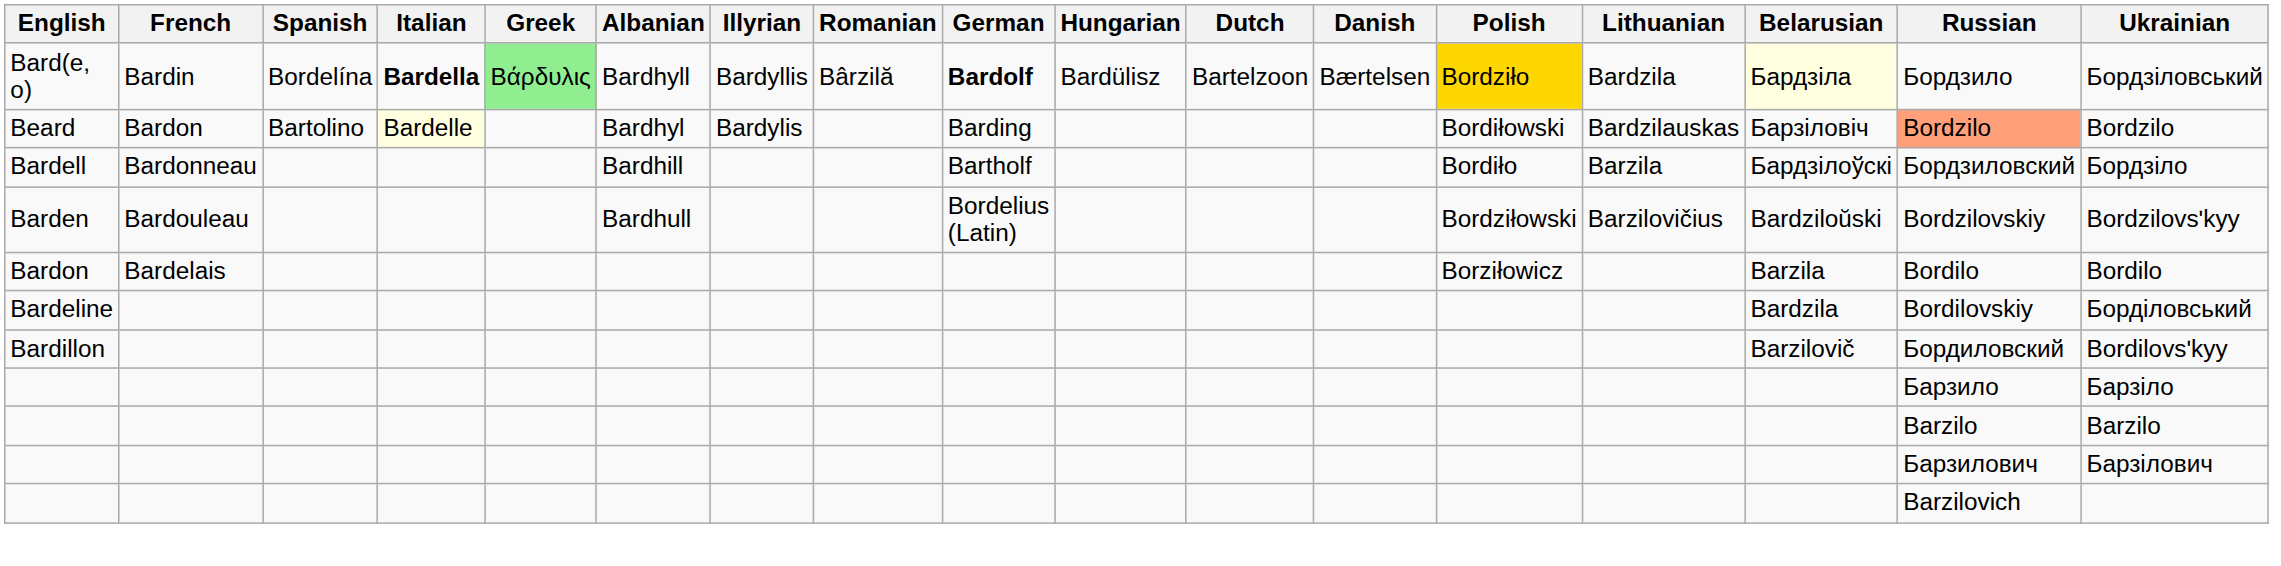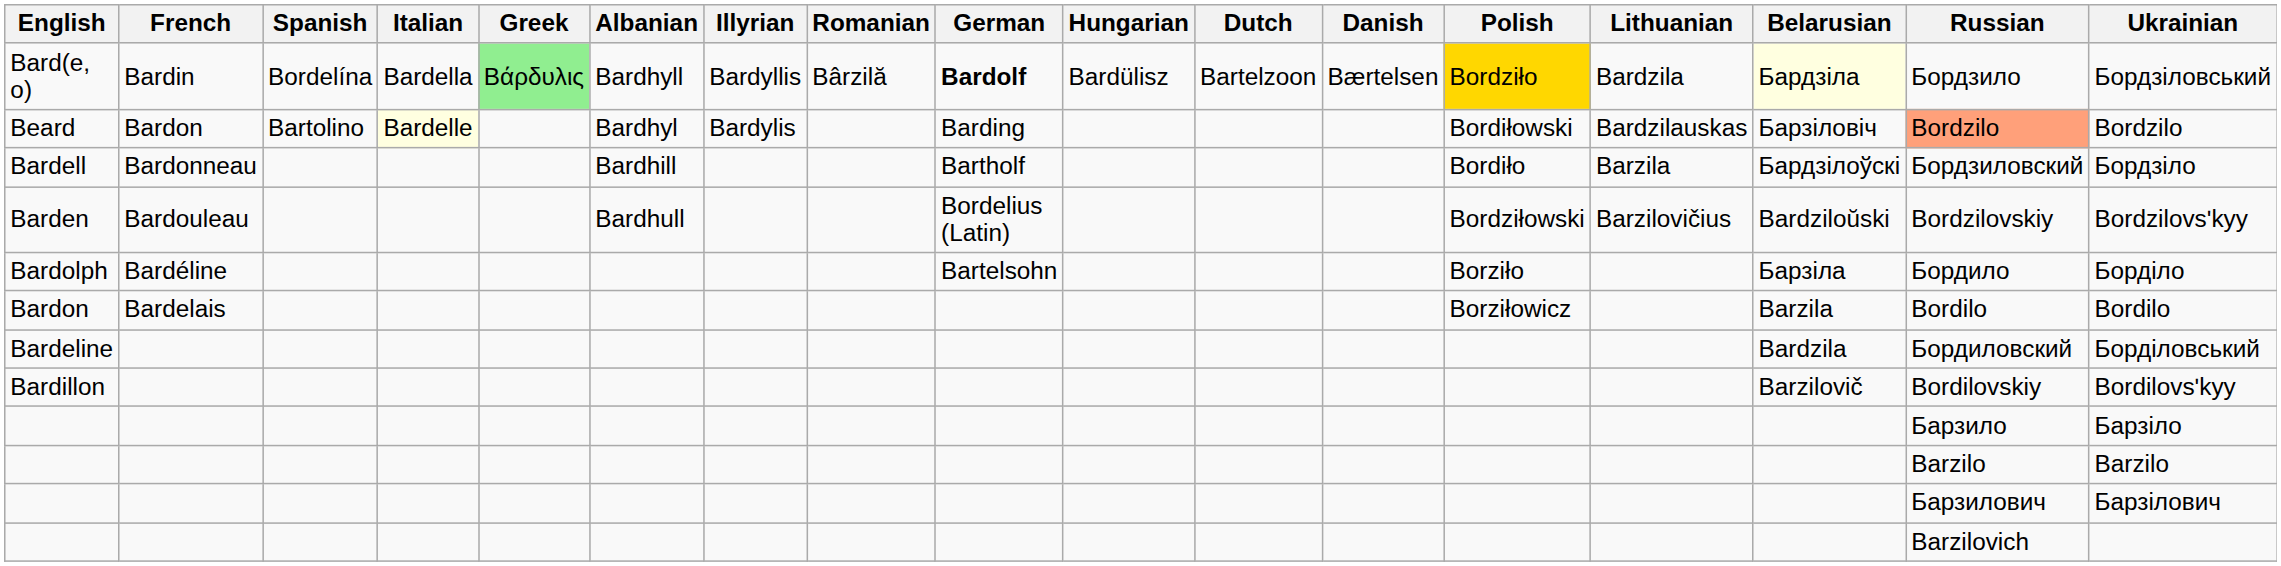 <table class="wikitable">
 <tr>
 <th>English</th>
 <th>French</th>
 <th>Spanish</th>
 <th>Italian</th>
 <th>Greek</th>
 <th>Albanian</th>
 <th>Illyrian</th>
 <th>Romanian</th>
 <th>German</th>
 <th>Hungarian</th>
 <th>Dutch</th>
 <th>Danish</th>
 <th>Polish</th>
 <th>Lithuanian</th>
 <th>Belarusian</th>
 <th>Russian</th>
 <th>Ukrainian</th>
 </tr>
 <tr>
 <td>Bard(e, o)</td>
 <td>Bardin</td>
 <td>Bordelína</td>
-<td><strong>Bardella</strong></td>
+<td>Bardella</td>
 <td style="background: lightgreen;">Βάρδυλις</td>
 <td>Bardhyll</td>
 <td>Bardyllis</td>
 <td>Bârzilă</td>
 <td><strong>Bardolf</strong></td>
 <td>Bardülisz</td>
 <td>Bartelzoon</td>
 <td>Bærtelsen</td>
 <td style="background: gold;">Bordziło</td>
 <td>Bardzila</td>
 <td style="background: lightyellow;">Бардзіла</td>
 <td>Бордзило</td>
 <td>Бордзіловський</td>
 </tr>
 <tr>
 <td>Beard</td>
 <td>Bardon</td>
 <td>Bartolino</td>
 <td style="background: lightyellow;">Bardelle</td>
 <td></td>
 <td>Bardhyl</td>
 <td>Bardylis</td>
 <td></td>
 <td>Barding</td>
 <td></td>
 <td></td>
 <td></td>
 <td>Bordiłowski</td>
 <td>Bardzilauskas</td>
 <td>Барзіловіч</td>
 <td style="background: lightsalmon;">Bordzilo</td>
 <td>Bordzilo</td>
 </tr>
 <tr>
 <td>Bardell</td>
 <td>Bardonneau</td>
 <td></td>
 <td></td>
 <td></td>
 <td>Bardhill</td>
 <td></td>
 <td></td>
 <td>Bartholf</td>
 <td></td>
 <td></td>
 <td></td>
 <td>Bordiło</td>
 <td>Barzila</td>
 <td>Бардзілоўскі</td>
 <td>Бордзиловский</td>
 <td>Бордзіло</td>
 </tr>
 <tr>
 <td>Barden</td>
 <td>Bardouleau</td>
 <td></td>
 <td></td>
 <td></td>
 <td>Bardhull</td>
 <td></td>
 <td></td>
 <td>Bordelius (Latin)</td>
 <td></td>
 <td></td>
 <td></td>
 <td>Bordziłowski</td>
 <td>Barzilovičius</td>
 <td>Bardziloŭski</td>
 <td>Bordzilovskiy</td>
 <td>Bordzilovsʹkyy</td>
 </tr>
 <tr>
+<td>Bardolph</td>
+<td>Bardéline</td>
+<td></td>
+<td></td>
+<td></td>
+<td></td>
+<td></td>
+<td></td>
+<td>Bartelsohn</td>
+<td></td>
+<td></td>
+<td></td>
+<td>Borziło</td>
+<td></td>
+<td>Барзіла</td>
+<td>Бордило</td>
+<td>Борділо</td>
+</tr>
+<tr>
 <td>Bardon</td>
 <td>Bardelais</td>
 <td></td>
 <td></td>
 <td></td>
 <td></td>
 <td></td>
 <td></td>
 <td></td>
 <td></td>
 <td></td>
 <td></td>
 <td>Borziłowicz</td>
 <td></td>
 <td>Barzila</td>
 <td>Bordilo</td>
 <td>Bordilo</td>
 </tr>
 <tr>
 <td>Bardeline</td>
 <td></td>
 <td></td>
 <td></td>
 <td></td>
 <td></td>
 <td></td>
 <td></td>
 <td></td>
 <td></td>
 <td></td>
 <td></td>
 <td></td>
 <td></td>
 <td>Bardzila</td>
-<td>Bordilovskiy</td>
+<td>Бордиловский</td>
 <td>Борділовський</td>
 </tr>
 <tr>
 <td>Bardillon</td>
 <td></td>
 <td></td>
 <td></td>
 <td></td>
 <td></td>
 <td></td>
 <td></td>
 <td></td>
 <td></td>
 <td></td>
 <td></td>
 <td></td>
 <td></td>
 <td>Barzilovič</td>
-<td>Бордиловский</td>
+<td>Bordilovskiy</td>
 <td>Bordilovsʹkyy</td>
 </tr>
 <tr>
 <td></td>
 <td></td>
 <td></td>
 <td></td>
 <td></td>
 <td></td>
 <td></td>
 <td></td>
 <td></td>
 <td></td>
 <td></td>
 <td></td>
 <td></td>
 <td></td>
 <td></td>
 <td>Барзило</td>
 <td>Барзіло</td>
 </tr>
 <tr>
 <td></td>
 <td></td>
 <td></td>
 <td></td>
 <td></td>
 <td></td>
 <td></td>
 <td></td>
 <td></td>
 <td></td>
 <td></td>
 <td></td>
 <td></td>
 <td></td>
 <td></td>
 <td>Barzilo</td>
 <td>Barzilo</td>
 </tr>
 <tr>
 <td></td>
 <td></td>
 <td></td>
 <td></td>
 <td></td>
 <td></td>
 <td></td>
 <td></td>
 <td></td>
 <td></td>
 <td></td>
 <td></td>
 <td></td>
 <td></td>
 <td></td>
 <td>Барзилович</td>
 <td>Барзілович</td>
 </tr>
 <tr>
 <td></td>
 <td></td>
 <td></td>
 <td></td>
 <td></td>
 <td></td>
 <td></td>
 <td></td>
 <td></td>
 <td></td>
 <td></td>
 <td></td>
 <td></td>
 <td></td>
 <td></td>
 <td>Barzilovich</td>
 <td></td>
 </tr>
 </table>
